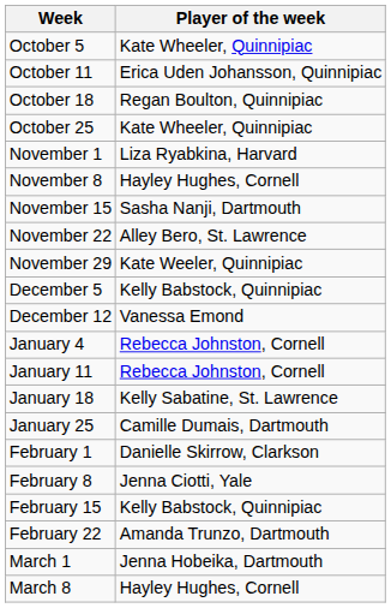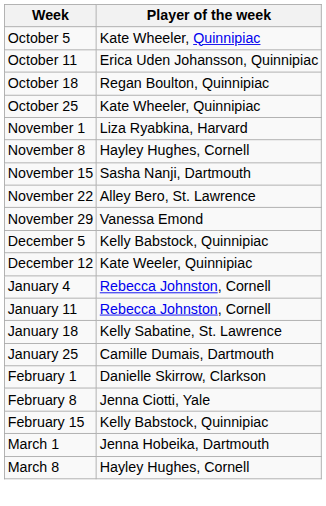 <table class="wikitable" border="1">
 <tr>
 <th>Week</th>
 <th>Player of the week</th>
 </tr>
 <tr>
 <td>October 5</td>
 <td>Kate Wheeler, <a href='#'>Quinnipiac</a></td>
 </tr>
 <tr>
 <td>October 11</td>
 <td>Erica Uden Johansson, Quinnipiac</td>
 </tr>
 <tr>
 <td>October 18</td>
 <td>Regan Boulton, Quinnipiac</td>
 </tr>
 <tr>
 <td>October 25</td>
 <td>Kate Wheeler, Quinnipiac</td>
 </tr>
 <tr>
 <td>November 1</td>
 <td>Liza Ryabkina, Harvard</td>
 </tr>
 <tr>
 <td>November 8</td>
 <td>Hayley Hughes, Cornell</td>
 </tr>
 <tr>
 <td>November 15</td>
 <td>Sasha Nanji, Dartmouth</td>
 </tr>
 <tr>
 <td>November 22</td>
 <td>Alley Bero, St. Lawrence</td>
 </tr>
 <tr>
 <td>November 29</td>
-<td>Kate Weeler, Quinnipiac</td>
+<td>Vanessa Emond</td>
 </tr>
 <tr>
 <td>December 5</td>
 <td>Kelly Babstock, Quinnipiac</td>
 </tr>
 <tr>
 <td>December 12</td>
-<td>Vanessa Emond</td>
+<td>Kate Weeler, Quinnipiac</td>
 </tr>
 <tr>
 <td>January 4</td>
 <td><a href='#'>Rebecca Johnston</a>, Cornell</td>
 </tr>
 <tr>
 <td>January 11</td>
 <td><a href='#'>Rebecca Johnston</a>, Cornell</td>
 </tr>
 <tr>
 <td>January 18</td>
 <td>Kelly Sabatine, St. Lawrence </td>
 </tr>
 <tr>
 <td>January 25</td>
 <td>Camille Dumais, Dartmouth</td>
 </tr>
 <tr>
 <td>February 1</td>
 <td>Danielle Skirrow, Clarkson</td>
 </tr>
 <tr>
 <td>February 8</td>
 <td>Jenna Ciotti, Yale</td>
 </tr>
 <tr>
 <td>February 15</td>
 <td>Kelly Babstock, Quinnipiac</td>
 </tr>
 <tr>
-<td>February 22</td>
-<td>Amanda Trunzo, Dartmouth</td>
-</tr>
-<tr>
 <td>March 1</td>
 <td>Jenna Hobeika, Dartmouth</td>
 </tr>
 <tr>
 <td>March 8</td>
 <td>Hayley Hughes, Cornell</td>
 </tr>
 </table>
